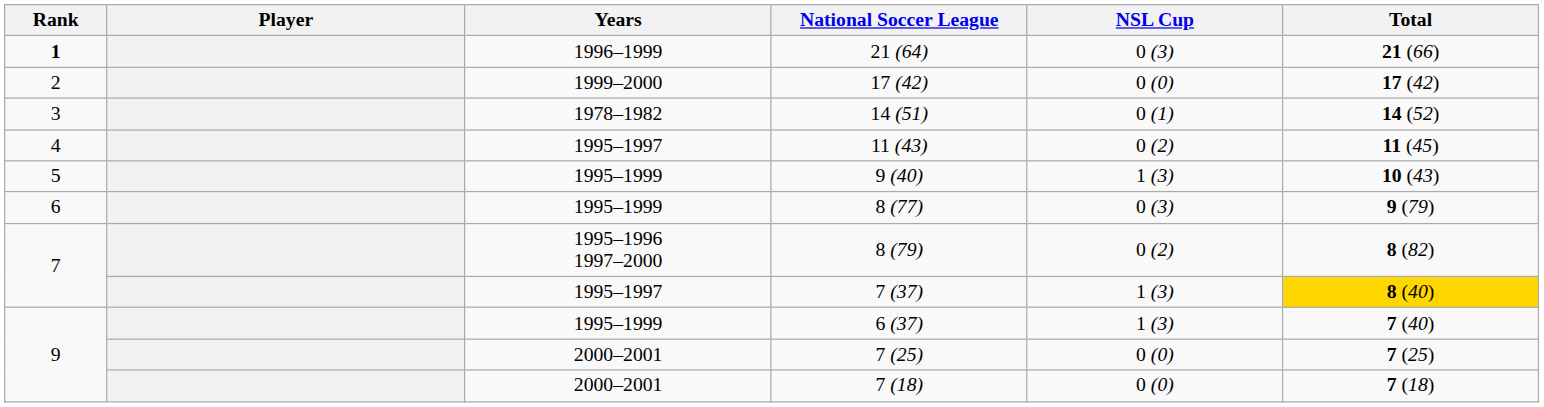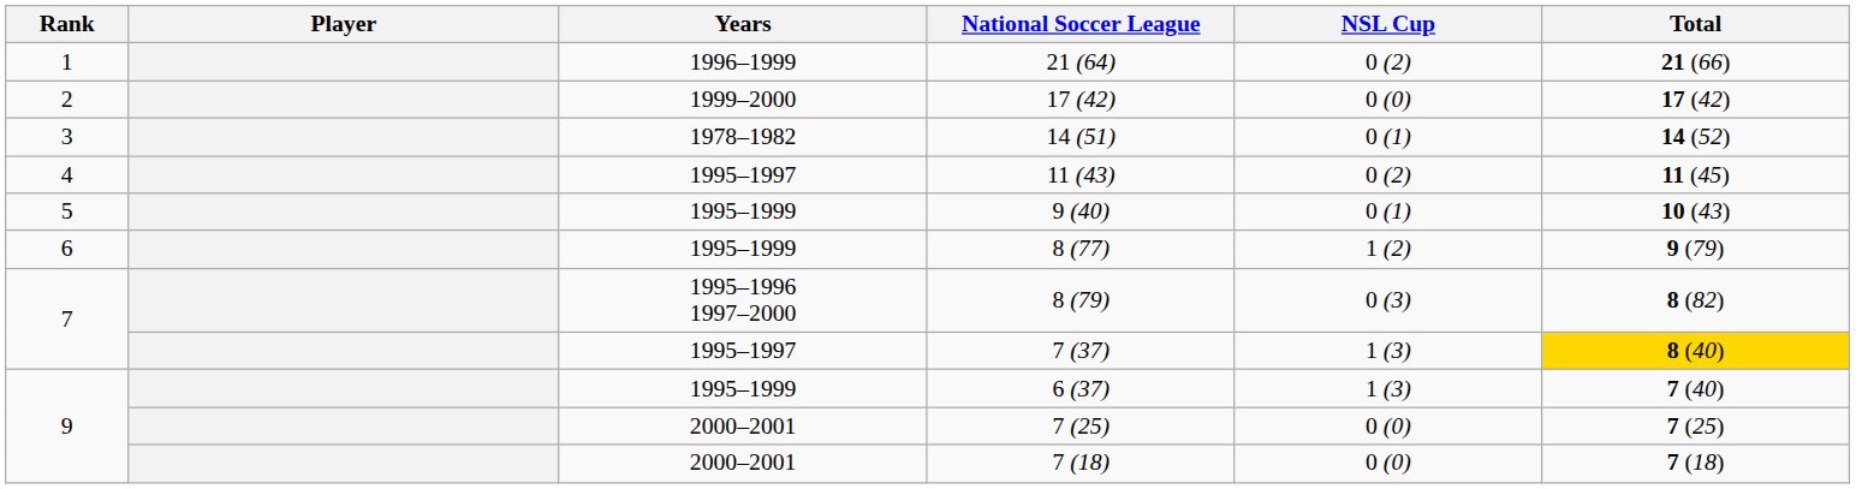 <table class="sortable wikitable plainrowheaders"  style="text-align: center;">
 <tr>
 <th scope="col" style="width:4%;">Rank</th>
 <th scope="col" style="width:14%;">Player</th>
 <th scope="col" style="width:12%;">Years</th>
 <th scope="col" style="width:10%;"><a href='#'>National Soccer League</a></th>
 <th scope="col" style="width:10%;"><a href='#'>NSL Cup</a></th>
 <th scope="col" style="width:10%;">Total</th>
 </tr>
 <tr>
-<td><strong>1</strong></td>
+<td>1</td>
 <th scope="row"> </th>
 <td>1996–1999</td>
 <td>21 <em>(64)</em></td>
-<td>0 <em>(3)</em></td>
+<td>0 <em>(2)</em></td>
 <td><strong>21</strong> (<em>66</em>)</td>
 </tr>
 <tr>
 <td>2</td>
 <th scope="row"> </th>
 <td>1999–2000</td>
 <td>17 <em>(42)</em></td>
 <td>0 <em>(0)</em></td>
 <td><strong>17</strong> (<em>42</em>)</td>
 </tr>
 <tr>
 <td>3</td>
 <th scope="row"> </th>
 <td>1978–1982</td>
 <td>14 <em>(51)</em></td>
 <td>0 <em>(1)</em></td>
 <td><strong>14</strong> (<em>52</em>)</td>
 </tr>
 <tr>
 <td>4</td>
 <th scope="row"> </th>
 <td>1995–1997</td>
 <td>11 <em>(43)</em></td>
 <td>0 <em>(2)</em></td>
 <td><strong>11</strong> (<em>45</em>)</td>
 </tr>
 <tr>
 <td>5</td>
 <th scope="row"> </th>
 <td>1995–1999</td>
 <td>9 <em>(40)</em></td>
-<td>1 <em>(3)</em></td>
+<td>0 <em>(1)</em></td>
 <td><strong>10</strong> (<em>43</em>)</td>
 </tr>
 <tr>
 <td>6</td>
 <th scope="row"> </th>
 <td>1995–1999</td>
 <td>8 <em>(77)</em></td>
-<td>0 <em>(3)</em></td>
+<td>1 <em>(2)</em></td>
 <td><strong>9</strong> (<em>79</em>)</td>
 </tr>
 <tr>
 <td rowspan="2">7</td>
 <th scope="row"> </th>
 <td>1995–1996<br>1997–2000</td>
 <td>8 <em>(79)</em></td>
-<td>0 <em>(2)</em></td>
+<td>0 <em>(3)</em></td>
 <td><strong>8</strong> (<em>82</em>)</td>
 </tr>
 <tr>
 <th scope="row"> </th>
 <td>1995–1997</td>
 <td>7 <em>(37)</em></td>
 <td>1 <em>(3)</em></td>
 <td style="background: gold;"><strong>8</strong> (<em>40</em>)</td>
 </tr>
 <tr>
 <td rowspan="3">9</td>
 <th scope="row"> </th>
 <td>1995–1999</td>
 <td>6 <em>(37)</em></td>
 <td>1 <em>(3)</em></td>
 <td><strong>7</strong> (<em>40</em>)</td>
 </tr>
 <tr>
 <th scope="row"> </th>
 <td>2000–2001</td>
 <td>7 <em>(25)</em></td>
 <td>0 <em>(0)</em></td>
 <td><strong>7</strong> (<em>25</em>)</td>
 </tr>
 <tr>
 <th scope="row"> </th>
 <td>2000–2001</td>
 <td>7 <em>(18)</em></td>
 <td>0 <em>(0)</em></td>
 <td><strong>7</strong> (<em>18</em>)</td>
 </tr>
 </table>
